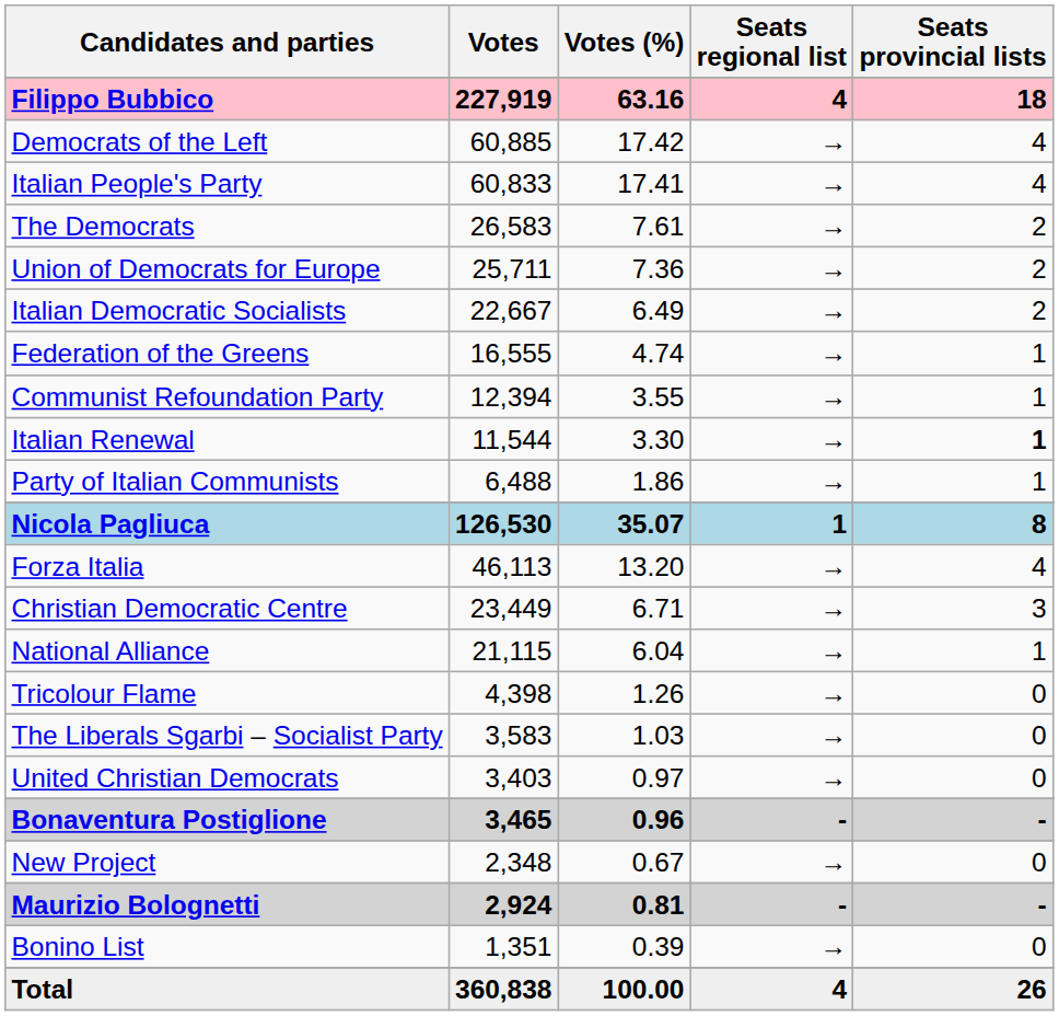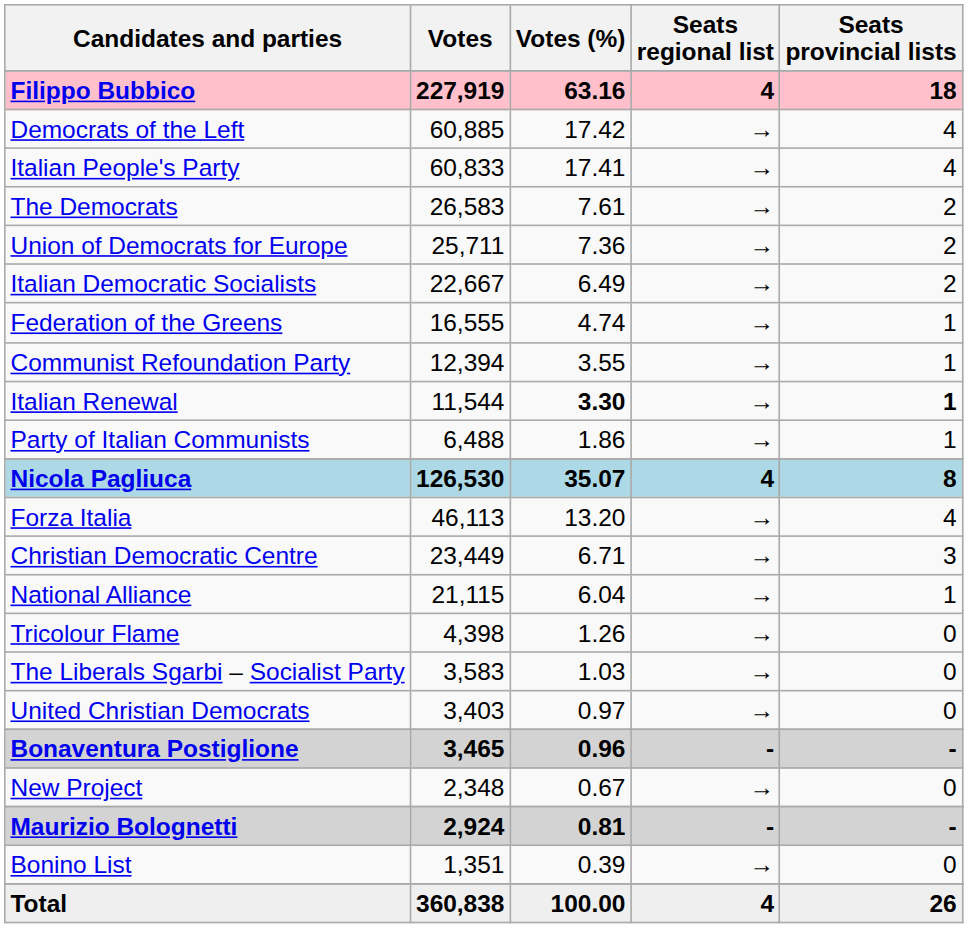 <table class="wikitable" style="font-size:95%">
 <tr bgcolor="EFEFEF">
 <th>Candidates and parties</th>
 <th>Votes</th>
 <th>Votes (%)</th>
 <th>Seats<br>regional list</th>
 <th>Seats<br>provincial lists</th>
 </tr>
 <tr>
 </tr>
 <tr bgcolor="pink">
 <td><strong><a href='#'>Filippo Bubbico</a></strong></td>
 <td align=right><strong>227,919</strong></td>
 <td align=right><strong>63.16</strong></td>
 <td align=right><strong>4</strong></td>
 <td align=right><strong>18</strong></td>
 </tr>
 <tr>
 <td><a href='#'>Democrats of the Left</a></td>
 <td align=right>60,885</td>
 <td align=right>17.42</td>
 <td align=right>→</td>
 <td align=right>4</td>
 </tr>
 <tr>
 <td><a href='#'>Italian People's Party</a></td>
 <td align=right>60,833</td>
 <td align=right>17.41</td>
 <td align=right>→</td>
 <td align=right>4</td>
 </tr>
 <tr>
 <td><a href='#'>The Democrats</a></td>
 <td align=right>26,583</td>
 <td align=right>7.61</td>
 <td align=right>→</td>
 <td align=right>2</td>
 </tr>
 <tr>
 <td><a href='#'>Union of Democrats for Europe</a></td>
 <td align=right>25,711</td>
 <td align=right>7.36</td>
 <td align=right>→</td>
 <td align=right>2</td>
 </tr>
 <tr>
 <td><a href='#'>Italian Democratic Socialists</a></td>
 <td align=right>22,667</td>
 <td align=right>6.49</td>
 <td align=right>→</td>
 <td align=right>2</td>
 </tr>
 <tr>
 <td><a href='#'>Federation of the Greens</a></td>
 <td align=right>16,555</td>
 <td align=right>4.74</td>
 <td align=right>→</td>
 <td align=right>1</td>
 </tr>
 <tr>
 <td><a href='#'>Communist Refoundation Party</a></td>
 <td align=right>12,394</td>
 <td align=right>3.55</td>
 <td align=right>→</td>
 <td align=right>1</td>
 </tr>
 <tr>
 <td><a href='#'>Italian Renewal</a></td>
 <td align=right>11,544</td>
-<td align=right>3.30</td>
+<td align=right><strong>3.30</strong></td>
 <td align=right>→</td>
 <td align=right><strong>1</strong></td>
 </tr>
 <tr>
 <td><a href='#'>Party of Italian Communists</a></td>
 <td align=right>6,488</td>
 <td align=right>1.86</td>
 <td align=right>→</td>
 <td align=right>1</td>
 </tr>
 <tr>
 </tr>
 <tr bgcolor="lightblue">
 <td><strong><a href='#'>Nicola Pagliuca</a></strong></td>
 <td align=right><strong>126,530</strong></td>
 <td align=right><strong>35.07</strong></td>
-<td align=right><strong>1</strong></td>
+<td align=right><strong>4</strong></td>
 <td align=right><strong>8</strong></td>
 </tr>
 <tr>
 <td><a href='#'>Forza Italia</a></td>
 <td align=right>46,113</td>
 <td align=right>13.20</td>
 <td align=right>→</td>
 <td align=right>4</td>
 </tr>
 <tr>
 <td><a href='#'>Christian Democratic Centre</a></td>
 <td align=right>23,449</td>
 <td align=right>6.71</td>
 <td align=right>→</td>
 <td align=right>3</td>
 </tr>
 <tr>
 <td><a href='#'>National Alliance</a></td>
 <td align=right>21,115</td>
 <td align=right>6.04</td>
 <td align=right>→</td>
 <td align=right>1</td>
 </tr>
 <tr>
 <td><a href='#'>Tricolour Flame</a></td>
 <td align=right>4,398</td>
 <td align=right>1.26</td>
 <td align=right>→</td>
 <td align=right>0</td>
 </tr>
 <tr>
 <td><a href='#'>The Liberals Sgarbi</a> – <a href='#'>Socialist Party</a></td>
 <td align=right>3,583</td>
 <td align=right>1.03</td>
 <td align=right>→</td>
 <td align=right>0</td>
 </tr>
 <tr>
 <td><a href='#'>United Christian Democrats</a></td>
 <td align=right>3,403</td>
 <td align=right>0.97</td>
 <td align=right>→</td>
 <td align=right>0</td>
 </tr>
 <tr>
 </tr>
 <tr bgcolor="lightgrey">
 <td><strong><a href='#'>Bonaventura Postiglione</a></strong></td>
 <td align=right><strong>3,465</strong></td>
 <td align=right><strong>0.96</strong></td>
 <td align=right><strong>-</strong></td>
 <td align=right><strong>-</strong></td>
 </tr>
 <tr>
 <td><a href='#'>New Project</a></td>
 <td align=right>2,348</td>
 <td align=right>0.67</td>
 <td align=right>→</td>
 <td align=right>0</td>
 </tr>
 <tr>
 </tr>
 <tr bgcolor="lightgrey">
 <td><strong><a href='#'>Maurizio Bolognetti</a></strong></td>
 <td align=right><strong>2,924</strong></td>
 <td align=right><strong>0.81</strong></td>
 <td align=right><strong>-</strong></td>
 <td align=right><strong>-</strong></td>
 </tr>
 <tr>
 <td><a href='#'>Bonino List</a></td>
 <td align=right>1,351</td>
 <td align=right>0.39</td>
 <td align=right>→</td>
 <td align=right>0</td>
 </tr>
 <tr>
 </tr>
 <tr bgcolor="EFEFEF">
 <td><strong>Total</strong></td>
 <td align=right><strong>360,838</strong></td>
 <td align=right><strong>100.00</strong></td>
 <td align=right><strong>4</strong></td>
 <td align=right><strong>26</strong></td>
 </tr>
 </table>
